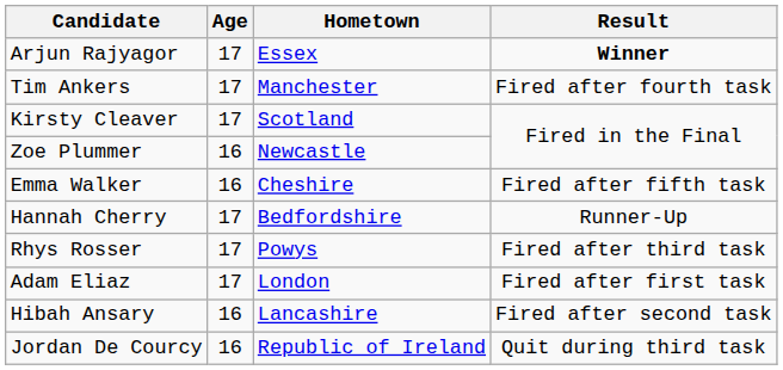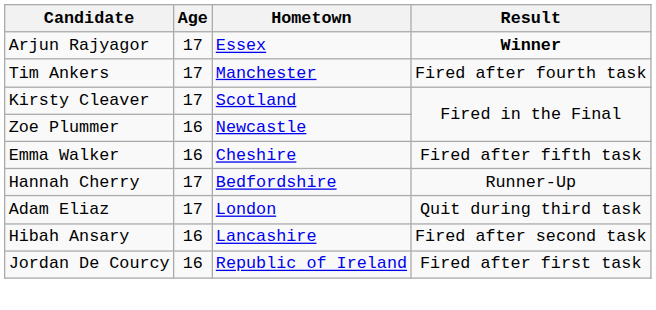 <table class="wikitable sortable">
 <tr style="vertical-align:top">
 <th><strong>Candidate</strong></th>
 <th><span><strong>Age</strong></span></th>
 <th><strong>Hometown</strong></th>
 <th><strong>Result</strong></th>
 </tr>
 <tr>
 <td>Arjun Rajyagor</td>
 <td style="text-align:center">17</td>
 <td><a href='#'>Essex</a></td>
 <td style="text-align:center"><strong>Winner</strong></td>
 </tr>
 <tr>
 <td>Tim Ankers</td>
 <td style="text-align:center">17</td>
 <td><a href='#'>Manchester</a></td>
 <td style="text-align:center">Fired after fourth task</td>
 </tr>
 <tr>
 <td>Kirsty Cleaver</td>
 <td style="text-align:center">17</td>
 <td><a href='#'>Scotland</a></td>
 <td style="text-align:center" rowspan="2">Fired in the Final</td>
 </tr>
 <tr>
 <td>Zoe Plummer</td>
 <td style="text-align:center">16</td>
 <td><a href='#'>Newcastle</a></td>
 </tr>
 <tr>
 <td>Emma Walker</td>
 <td style="text-align:center">16</td>
 <td><a href='#'>Cheshire</a></td>
 <td style="text-align:center">Fired after fifth task</td>
 </tr>
 <tr>
 <td>Hannah Cherry</td>
 <td style="text-align:center">17</td>
 <td><a href='#'>Bedfordshire</a></td>
 <td style="text-align:center">Runner-Up</td>
 </tr>
-<tr valign="top">
-<td>Rhys Rosser</td>
-<td style="text-align:center">17</td>
-<td><a href='#'>Powys</a></td>
-<td style="text-align:center">Fired after third task</td>
-</tr>
 <tr>
 <td>Adam Eliaz</td>
 <td style="text-align:center">17</td>
 <td><a href='#'>London</a></td>
-<td style="text-align:center">Fired after first task</td>
+<td style="text-align:center">Quit during third task</td>
 </tr>
 <tr>
 <td>Hibah Ansary</td>
 <td style="text-align:center">16</td>
 <td><a href='#'>Lancashire</a></td>
 <td style="text-align:center">Fired after second task</td>
 </tr>
 <tr>
 <td>Jordan De Courcy</td>
 <td style="text-align:center">16</td>
 <td><a href='#'>Republic of Ireland</a></td>
-<td style="text-align:center">Quit during third task</td>
+<td style="text-align:center">Fired after first task</td>
 </tr>
 </table>
